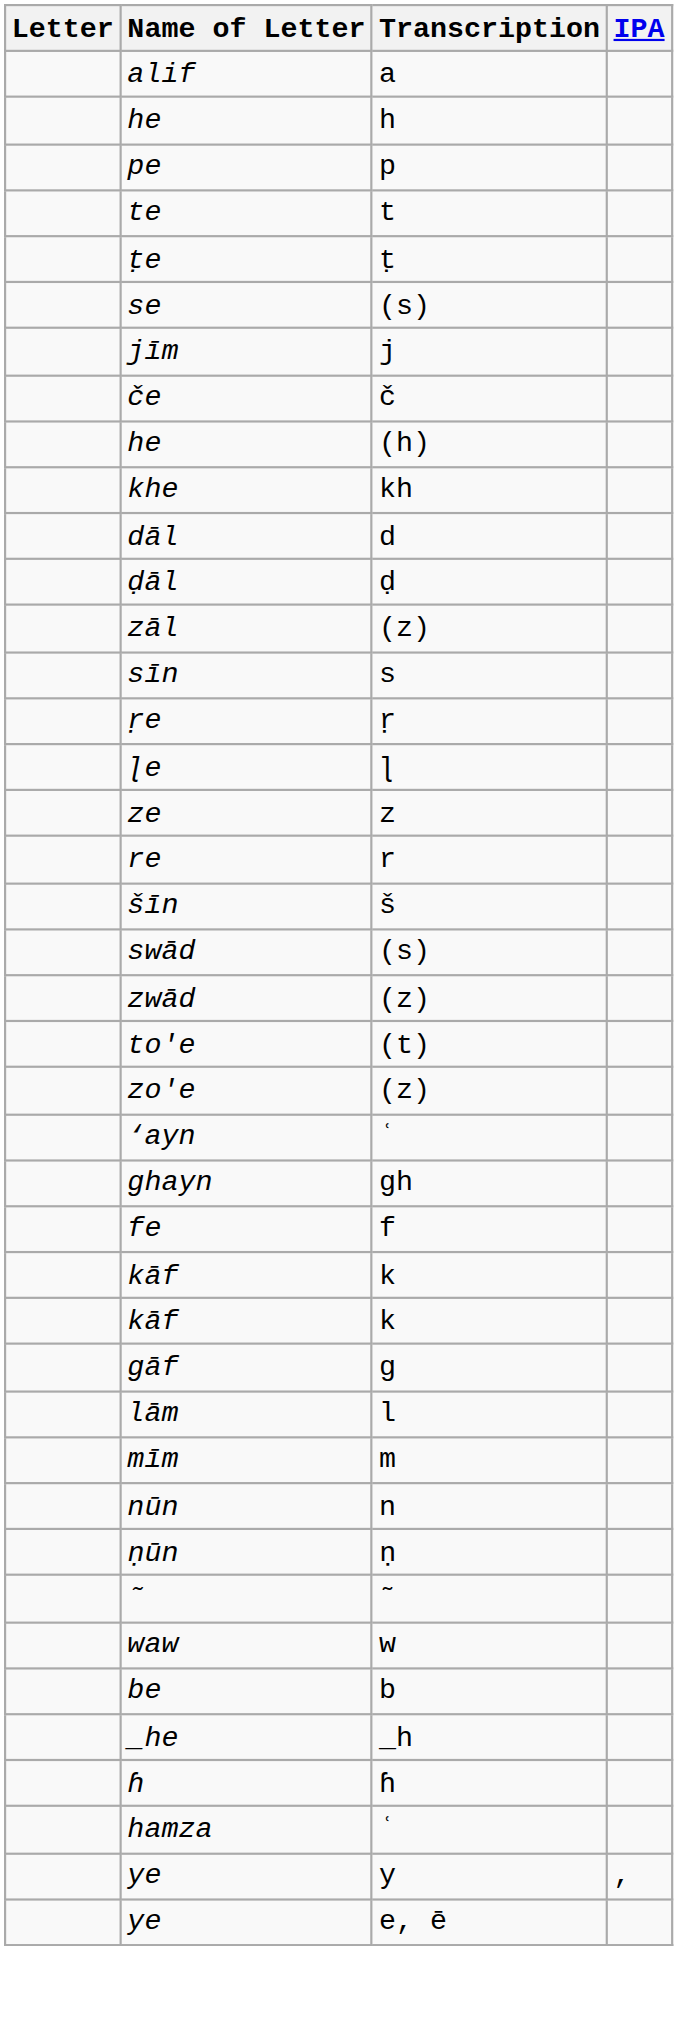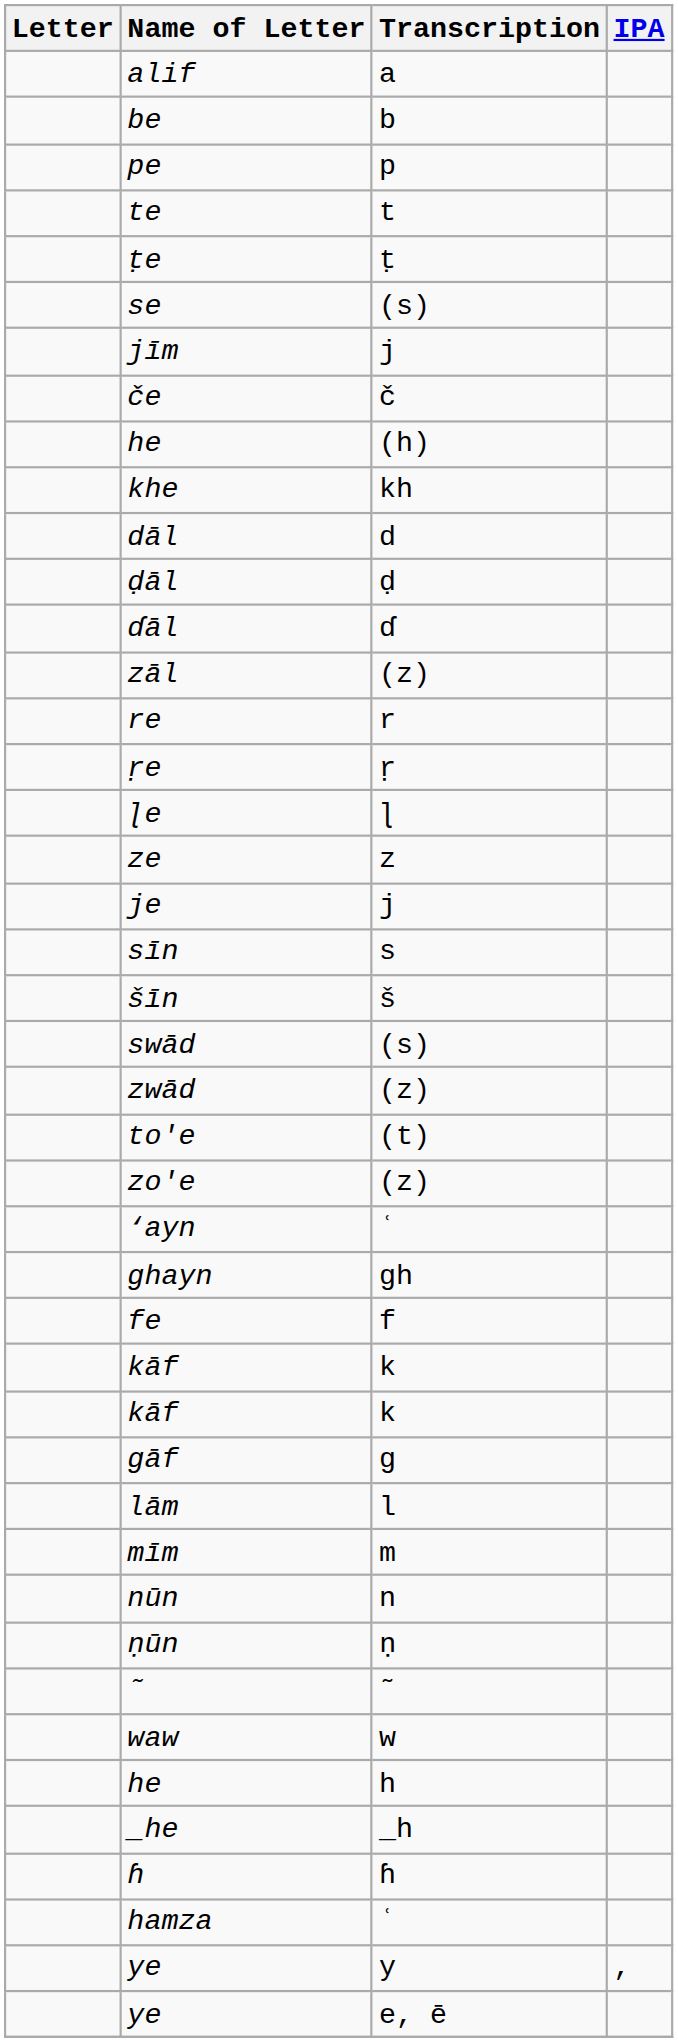 <table class="wikitable">
 <tr>
 <th>Letter</th>
 <th>Name of Letter</th>
 <th>Transcription</th>
 <th><a href='#'>IPA</a></th>
 </tr>
 <tr>
 <td style="font-size:150%"></td>
 <td><em>alif</em></td>
 <td>a</td>
 <td></td>
 </tr>
 <tr>
 <td style="font-size:150%"></td>
-<td><em>he</em></td>
-<td>h</td>
+<td><em>be</em></td>
+<td>b</td>
 <td></td>
 </tr>
 <tr>
 <td style="font-size:150%"></td>
 <td><em>pe</em></td>
 <td>p</td>
 <td></td>
 </tr>
 <tr>
 <td style="font-size:150%"></td>
 <td><em>te</em></td>
 <td>t</td>
 <td></td>
 </tr>
 <tr>
 <td style="font-size:150%"></td>
 <td><em>ṭe</em></td>
 <td>ṭ</td>
 <td></td>
 </tr>
 <tr>
 <td style="font-size:150%"></td>
 <td><em>se</em></td>
 <td>(s)</td>
 <td></td>
 </tr>
 <tr>
 <td style="font-size:150%"></td>
 <td><em>jīm</em></td>
 <td>j</td>
 <td></td>
 </tr>
 <tr>
 <td style="font-size:150%"></td>
 <td><em>če</em></td>
 <td>č</td>
 <td></td>
 </tr>
 <tr>
 <td style="font-size:150%"></td>
 <td><em>he</em></td>
 <td>(h)</td>
 <td></td>
 </tr>
 <tr>
 <td style="font-size:150%"></td>
 <td><em>khe</em></td>
 <td>kh</td>
 <td></td>
 </tr>
 <tr>
 <td style="font-size:150%"></td>
 <td><em>dāl</em></td>
 <td>d</td>
 <td></td>
 </tr>
 <tr>
 <td style="font-size:150%"></td>
 <td><em>ḍāl</em></td>
 <td>ḍ</td>
 <td></td>
 </tr>
 <tr>
 <td style="font-size:150%"></td>
+<td><em>ɗāl</em></td>
+<td>ɗ</td>
+<td></td>
+</tr>
+<tr>
+<td style="font-size:150%"></td>
 <td><em>zāl</em></td>
 <td>(z)</td>
 <td></td>
 </tr>
 <tr>
 <td style="font-size:150%"></td>
-<td><em>sīn</em></td>
-<td>s</td>
+<td><em>re</em></td>
+<td>r</td>
 <td></td>
 </tr>
 <tr>
 <td style="font-size:150%"></td>
 <td><em>ṛe</em></td>
 <td>ṛ</td>
 <td></td>
 </tr>
 <tr>
 <td style="font-size:150%"></td>
 <td><em>ɭe</em></td>
 <td>ɭ</td>
 <td></td>
 </tr>
 <tr>
 <td style="font-size:150%"></td>
 <td><em>ze</em></td>
 <td>z</td>
 <td></td>
 </tr>
 <tr>
 <td style="font-size:150%"></td>
-<td><em>re</em></td>
-<td>r</td>
+<td><em>je</em></td>
+<td>j</td>
+<td></td>
+</tr>
+<tr>
+<td style="font-size:150%"></td>
+<td><em>sīn</em></td>
+<td>s</td>
 <td></td>
 </tr>
 <tr>
 <td style="font-size:150%"></td>
 <td><em>šīn</em></td>
 <td>š</td>
 <td></td>
 </tr>
 <tr>
 <td style="font-size:150%"></td>
 <td><em>swād</em></td>
 <td>(s)</td>
 <td></td>
 </tr>
 <tr>
 <td style="font-size:150%"></td>
 <td><em>zwād</em></td>
 <td>(z)</td>
 <td></td>
 </tr>
 <tr>
 <td style="font-size:150%"></td>
 <td><em>to'e</em></td>
 <td>(t)</td>
 <td></td>
 </tr>
 <tr>
 <td style="font-size:150%"></td>
 <td><em>zo'e</em></td>
 <td>(z)</td>
 <td></td>
 </tr>
 <tr>
 <td style="font-size:150%"></td>
 <td><em>‘ayn</em></td>
 <td>ʿ</td>
 <td></td>
 </tr>
 <tr>
 <td style="font-size:150%"></td>
 <td><em>ghayn</em></td>
 <td>gh</td>
 <td></td>
 </tr>
 <tr>
 <td style="font-size:150%"></td>
 <td><em>fe</em></td>
 <td>f</td>
 <td></td>
 </tr>
 <tr>
 <td style="font-size:150%"></td>
 <td><em>kāf</em></td>
 <td>k</td>
 <td></td>
 </tr>
 <tr>
 <td style="font-size:150%"></td>
 <td><em>kāf</em></td>
 <td>k</td>
 <td></td>
 </tr>
 <tr>
 <td style="font-size:150%"></td>
 <td><em>gāf</em></td>
 <td>g</td>
 <td></td>
 </tr>
 <tr>
 <td style="font-size:150%"></td>
 <td><em>lām</em></td>
 <td>l</td>
 <td></td>
 </tr>
 <tr>
 <td style="font-size:150%"></td>
 <td><em>mīm</em></td>
 <td>m</td>
 <td></td>
 </tr>
 <tr>
 <td style="font-size:150%"></td>
 <td><em>nūn</em></td>
 <td>n</td>
 <td></td>
 </tr>
 <tr>
 <td style="font-size:150%"></td>
 <td><em>ṇūn</em></td>
 <td>ṇ</td>
 <td></td>
 </tr>
 <tr>
 <td style="font-size:150%"></td>
 <td><em>˜</em></td>
 <td>˜</td>
 <td></td>
 </tr>
 <tr>
 <td style="font-size:150%"></td>
 <td><em>waw</em></td>
 <td>w</td>
 <td></td>
 </tr>
 <tr>
 <td style="font-size:150%"></td>
-<td><em>be</em></td>
-<td>b</td>
+<td><em>he</em></td>
+<td>h</td>
 <td></td>
 </tr>
 <tr>
 <td style="font-size:150%"></td>
 <td><em>_he</em></td>
 <td>_h</td>
 <td></td>
 </tr>
 <tr>
 <td style="font-size:150%"></td>
 <td><em>ɦ</em></td>
 <td>ɦ</td>
 <td></td>
 </tr>
 <tr>
 <td style="font-size:150%"></td>
 <td><em>hamza</em></td>
 <td>ʿ</td>
 <td></td>
 </tr>
 <tr>
 <td style="font-size:150%"></td>
 <td><em>ye</em></td>
 <td>y</td>
 <td>, </td>
 </tr>
 <tr>
 <td style="font-size:150%"></td>
 <td><em>ye</em></td>
 <td>e, ē</td>
 <td></td>
 </tr>
 <tr>
 </tr>
 </table>
